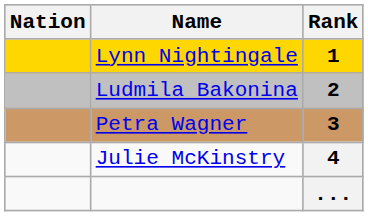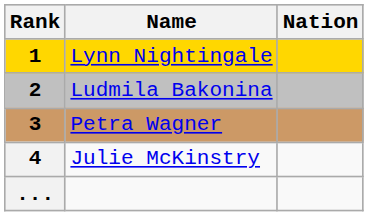 <table class="wikitable">
 <tr>
+<th>Rank</th>
+<th>Name</th>
 <th>Nation</th>
-<th>Name</th>
-<th>Rank</th>
 </tr>
 <tr bgcolor="gold">
+<td align="center"><strong>1</strong></td>
+<td><a href='#'>Lynn Nightingale</a></td>
 <td></td>
-<td><a href='#'>Lynn Nightingale</a></td>
-<td align="center"><strong>1</strong></td>
 </tr>
 <tr bgcolor="silver">
+<td align="center"><strong>2</strong></td>
+<td><a href='#'>Ludmila Bakonina</a></td>
 <td></td>
-<td><a href='#'>Ludmila Bakonina</a></td>
-<td align="center"><strong>2</strong></td>
 </tr>
 <tr bgcolor="cc9966">
+<td align="center"><strong>3</strong></td>
+<td><a href='#'>Petra Wagner</a></td>
 <td></td>
-<td><a href='#'>Petra Wagner</a></td>
-<td align="center"><strong>3</strong></td>
 </tr>
 <tr>
+<th>4</th>
+<td><a href='#'>Julie McKinstry</a></td>
 <td></td>
-<td><a href='#'>Julie McKinstry</a></td>
-<th>4</th>
 </tr>
 <tr>
+<th>...</th>
 <td></td>
 <td></td>
-<th>...</th>
 </tr>
 </table>
